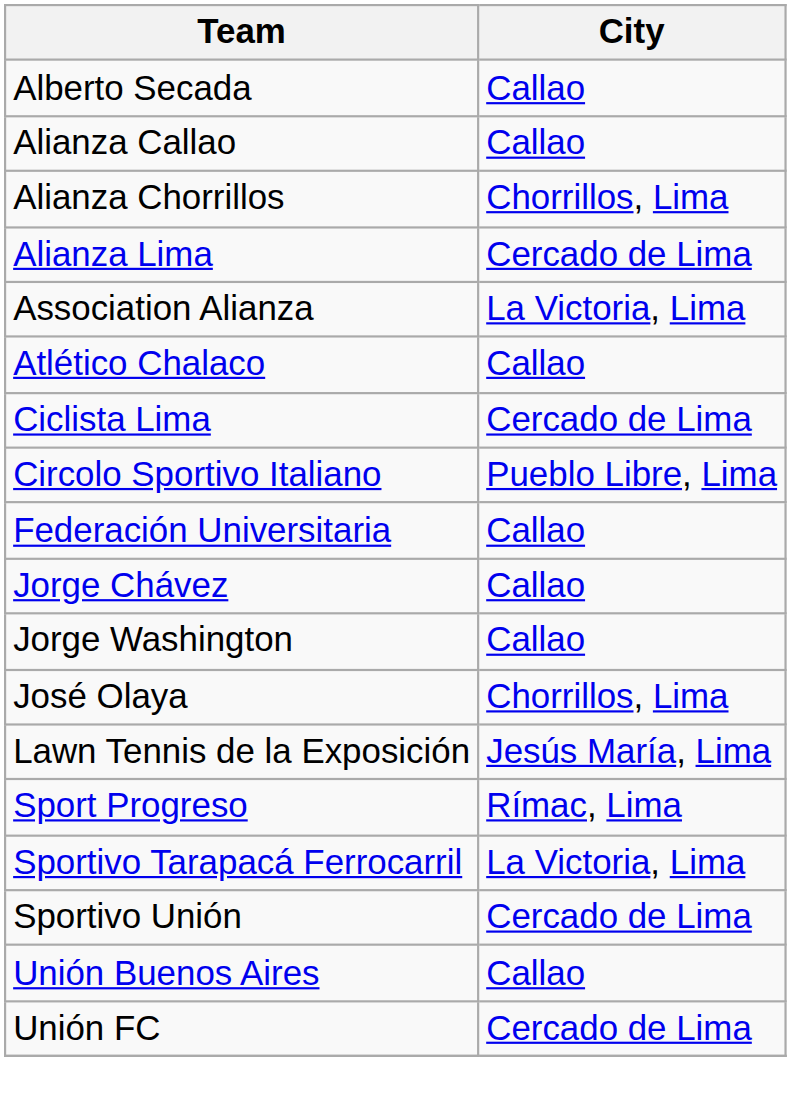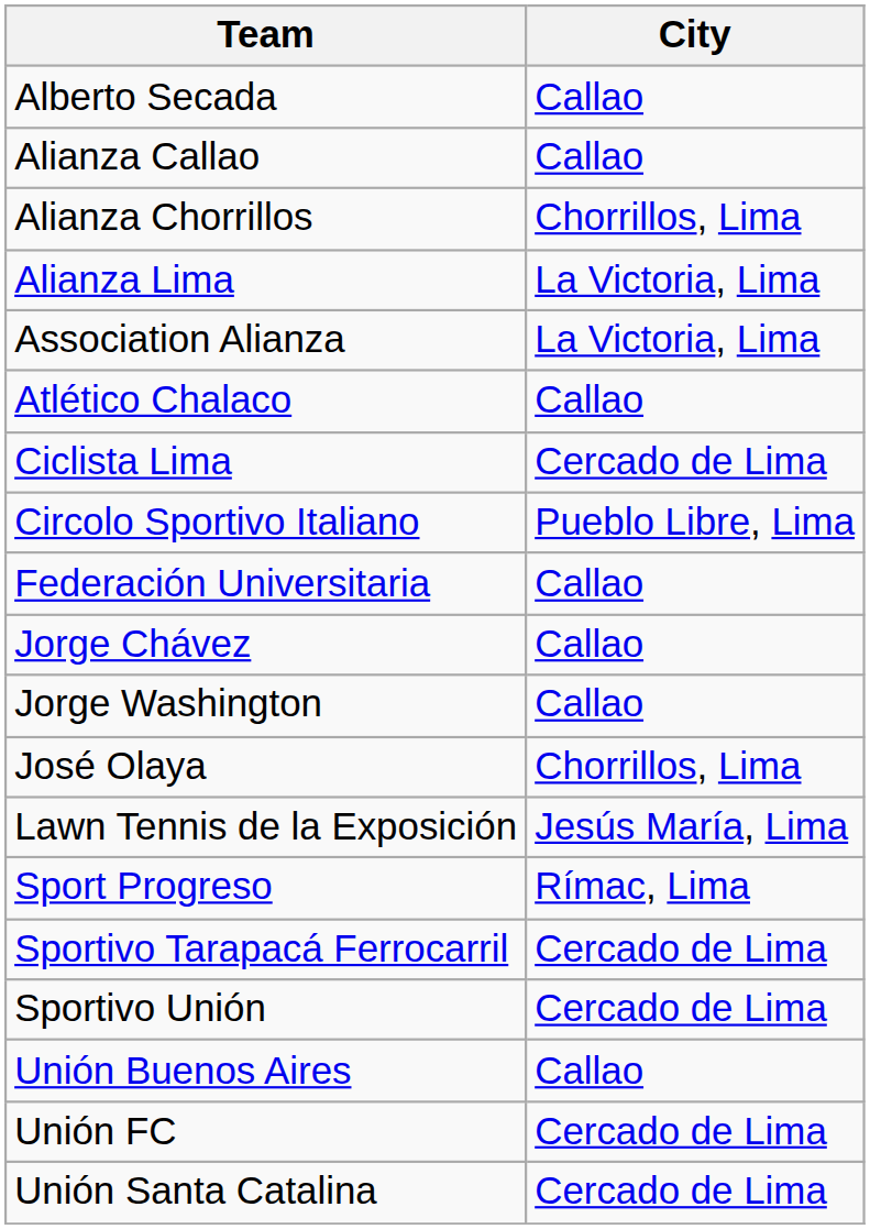 <table class="wikitable sortable">
 <tr>
 <th>Team</th>
 <th>City</th>
 </tr>
 <tr>
 <td>Alberto Secada</td>
 <td><a href='#'>Callao</a></td>
 </tr>
 <tr>
 <td>Alianza Callao</td>
 <td><a href='#'>Callao</a></td>
 </tr>
 <tr>
 <td>Alianza Chorrillos</td>
 <td><a href='#'>Chorrillos</a>, <a href='#'>Lima</a></td>
 </tr>
 <tr>
 <td><a href='#'>Alianza Lima</a></td>
-<td><a href='#'>Cercado de Lima</a></td>
+<td><a href='#'>La Victoria</a>, <a href='#'>Lima</a></td>
 </tr>
 <tr>
 <td>Association Alianza</td>
 <td><a href='#'>La Victoria</a>, <a href='#'>Lima</a></td>
 </tr>
 <tr>
 <td><a href='#'>Atlético Chalaco</a></td>
 <td><a href='#'>Callao</a></td>
 </tr>
 <tr>
 <td><a href='#'>Ciclista Lima</a></td>
 <td><a href='#'>Cercado de Lima</a></td>
 </tr>
 <tr>
 <td><a href='#'>Circolo Sportivo Italiano</a></td>
 <td><a href='#'>Pueblo Libre</a>, <a href='#'>Lima</a></td>
 </tr>
 <tr>
 <td><a href='#'>Federación Universitaria</a></td>
 <td><a href='#'>Callao</a></td>
 </tr>
 <tr>
 <td><a href='#'>Jorge Chávez</a></td>
 <td><a href='#'>Callao</a></td>
 </tr>
 <tr>
 <td>Jorge Washington</td>
 <td><a href='#'>Callao</a></td>
 </tr>
 <tr>
 <td>José Olaya</td>
 <td><a href='#'>Chorrillos</a>, <a href='#'>Lima</a></td>
 </tr>
 <tr>
 <td>Lawn Tennis de la Exposición</td>
 <td><a href='#'>Jesús María</a>, <a href='#'>Lima</a></td>
 </tr>
 <tr>
 <td><a href='#'>Sport Progreso</a></td>
 <td><a href='#'>Rímac</a>, <a href='#'>Lima</a></td>
 </tr>
 <tr>
 <td><a href='#'>Sportivo Tarapacá Ferrocarril</a></td>
-<td><a href='#'>La Victoria</a>, <a href='#'>Lima</a></td>
+<td><a href='#'>Cercado de Lima</a></td>
 </tr>
 <tr>
 <td>Sportivo Unión</td>
 <td><a href='#'>Cercado de Lima</a></td>
 </tr>
 <tr>
 <td><a href='#'>Unión Buenos Aires</a></td>
 <td><a href='#'>Callao</a></td>
 </tr>
 <tr>
 <td>Unión FC</td>
 <td><a href='#'>Cercado de Lima</a></td>
 </tr>
 <tr>
+<td>Unión Santa Catalina</td>
+<td><a href='#'>Cercado de Lima</a></td>
+</tr>
+<tr>
 </tr>
 </table>
